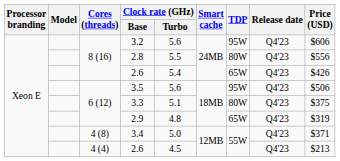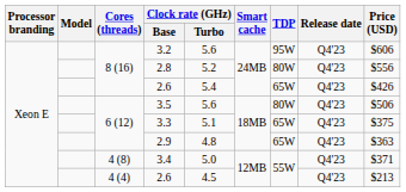 <table class="wikitable sortable" style="text-align: center;">
 <tr>
 <th rowspan="2">Processor<br>branding</th>
 <th rowspan="2">Model</th>
 <th rowspan="2"><a href='#'>Cores</a> <br> (<a href='#'>threads</a>)</th>
 <th colspan="2"><a href='#'>Clock rate</a> (GHz)</th>
 <th rowspan="2"><a href='#'>Smart<br>cache</a></th>
 <th rowspan="2"><a href='#'>TDP</a></th>
 <th rowspan="2">Release date</th>
 <th rowspan="2">Price<br>(USD)</th>
 </tr>
 <tr>
 <th>Base</th>
 <th>Turbo</th>
 </tr>
 <tr>
 <td rowspan="8">Xeon E</td>
 <td></td>
 <td rowspan="3">8 (16)</td>
 <td>3.2</td>
 <td>5.6</td>
 <td rowspan="3">24MB</td>
 <td>95W</td>
 <td>Q4'23</td>
 <td>$606</td>
 </tr>
 <tr>
 <td></td>
 <td>2.8</td>
-<td>5.5</td>
+<td>5.2</td>
 <td>80W</td>
 <td>Q4'23</td>
 <td>$556</td>
 </tr>
 <tr>
 <td></td>
 <td>2.6</td>
 <td>5.4</td>
 <td>65W</td>
 <td>Q4'23</td>
 <td>$426</td>
 </tr>
 <tr>
 <td></td>
 <td rowspan="3">6 (12)</td>
 <td>3.5</td>
 <td>5.6</td>
 <td rowspan="3">18MB</td>
-<td>95W</td>
+<td>80W</td>
 <td>Q4'23</td>
 <td>$506</td>
 </tr>
 <tr>
 <td></td>
 <td>3.3</td>
 <td>5.1</td>
-<td>80W</td>
+<td>65W</td>
 <td>Q4'23</td>
 <td>$375</td>
 </tr>
 <tr>
 <td></td>
 <td>2.9</td>
 <td>4.8</td>
 <td>65W</td>
 <td>Q4'23</td>
-<td>$319</td>
+<td>$363</td>
 </tr>
 <tr>
 <td></td>
 <td>4 (8)</td>
 <td>3.4</td>
 <td>5.0</td>
 <td rowspan="2">12MB</td>
 <td rowspan="2">55W</td>
 <td>Q4'23</td>
 <td>$371</td>
 </tr>
 <tr>
 <td></td>
 <td>4 (4)</td>
 <td>2.6</td>
 <td>4.5</td>
 <td>Q4'23</td>
 <td>$213</td>
 </tr>
 </table>
